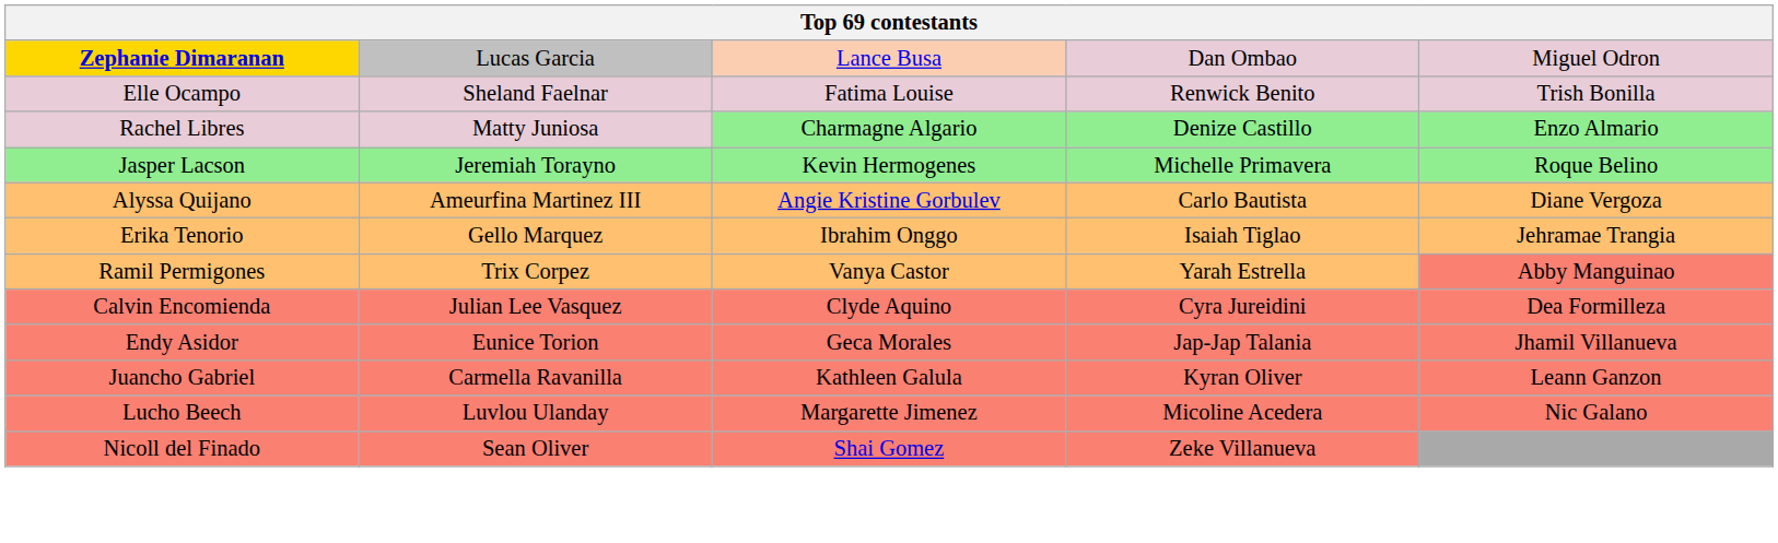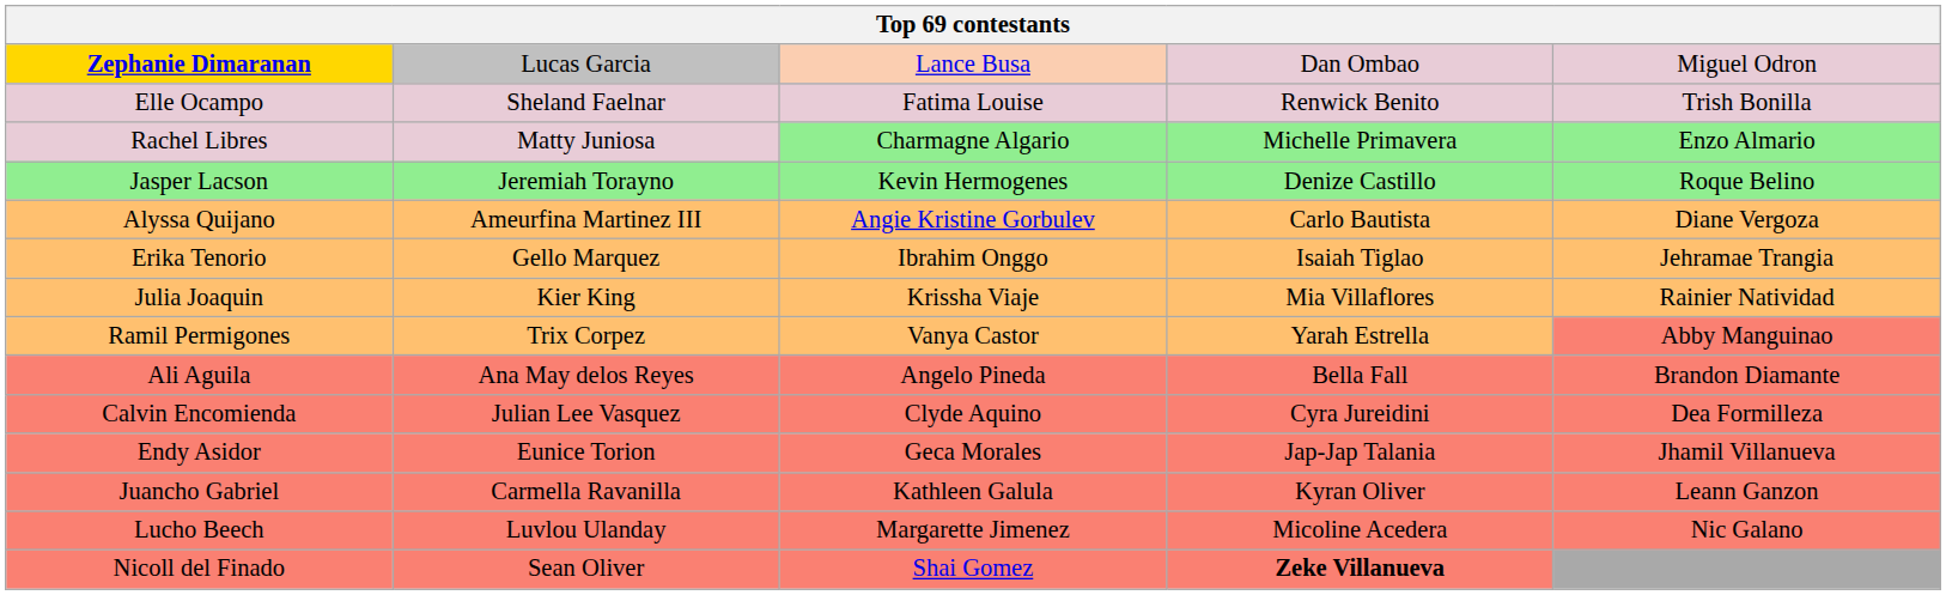 <table class="wikitable" style="text-align:center; width:100%;">
 <tr>
 <th colspan="5" scope="col" style="width:100%">Top 69 contestants</th>
 </tr>
 <tr>
 <td style="background:gold;" width="10%"><strong><a href='#'>Zephanie Dimaranan</a></strong></td>
 <td style="background:silver;" width="10%">Lucas Garcia</td>
 <td style="background:#FBCEB1;" width="10%"><a href='#'>Lance Busa</a></td>
 <td style="background:#E8CCD7;" width="10%">Dan Ombao</td>
 <td style="background:#E8CCD7;" width="10%">Miguel Odron</td>
 </tr>
 <tr>
 <td style="background:#E8CCD7;">Elle Ocampo</td>
 <td style="background:#E8CCD7;">Sheland Faelnar</td>
 <td style="background:#E8CCD7;">Fatima Louise</td>
 <td style="background:#E8CCD7;">Renwick Benito</td>
 <td style="background:#E8CCD7;">Trish Bonilla</td>
 </tr>
 <tr>
 <td style="background:#E8CCD7;">Rachel Libres</td>
 <td style="background:#E8CCD7;">Matty Juniosa</td>
 <td style="background:#90EE90;">Charmagne Algario</td>
-<td style="background:#90EE90;">Denize Castillo</td>
+<td style="background:#90EE90;">Michelle Primavera</td>
 <td style="background:#90EE90;">Enzo Almario</td>
 </tr>
 <tr>
 <td style="background:#90EE90;">Jasper Lacson</td>
 <td style="background:#90EE90;">Jeremiah Torayno</td>
 <td style="background:#90EE90;">Kevin Hermogenes</td>
-<td style="background:#90EE90;">Michelle Primavera</td>
+<td style="background:#90EE90;">Denize Castillo</td>
 <td style="background:#90EE90;">Roque Belino</td>
 </tr>
 <tr>
 <td style="background:#FFC06F;">Alyssa Quijano</td>
 <td style="background:#FFC06F;">Ameurfina Martinez III</td>
 <td style="background:#FFC06F;"><a href='#'>Angie Kristine Gorbulev</a></td>
 <td style="background:#FFC06F;">Carlo Bautista</td>
 <td style="background:#FFC06F;">Diane Vergoza</td>
 </tr>
 <tr>
 <td style="background:#FFC06F;">Erika Tenorio</td>
 <td style="background:#FFC06F;">Gello Marquez</td>
 <td style="background:#FFC06F;">Ibrahim Onggo</td>
 <td style="background:#FFC06F;">Isaiah Tiglao</td>
 <td style="background:#FFC06F;">Jehramae Trangia</td>
 </tr>
 <tr>
+<td style="background:#FFC06F;">Julia Joaquin</td>
+<td style="background:#FFC06F;">Kier King</td>
+<td style="background:#FFC06F;">Krissha Viaje</td>
+<td style="background:#FFC06F;">Mia Villaflores</td>
+<td style="background:#FFC06F;">Rainier Natividad</td>
+</tr>
+<tr>
 <td style="background:#FFC06F;">Ramil Permigones</td>
 <td style="background:#FFC06F;">Trix Corpez</td>
 <td style="background:#FFC06F;">Vanya Castor</td>
 <td style="background:#FFC06F;">Yarah Estrella</td>
 <td style="background:salmon;">Abby Manguinao</td>
+</tr>
+<tr>
+<td style="background:salmon;">Ali Aguila</td>
+<td style="background:salmon;">Ana May delos Reyes</td>
+<td style="background:salmon;">Angelo Pineda</td>
+<td style="background:salmon;">Bella Fall</td>
+<td style="background:salmon;">Brandon Diamante</td>
 </tr>
 <tr>
 <td style="background:salmon;">Calvin Encomienda</td>
 <td style="background:salmon;">Julian Lee Vasquez</td>
 <td style="background:salmon;">Clyde Aquino</td>
 <td style="background:salmon;">Cyra Jureidini</td>
 <td style="background:salmon;">Dea Formilleza</td>
 </tr>
 <tr>
 <td style="background:salmon;">Endy Asidor</td>
 <td style="background:salmon;">Eunice Torion</td>
 <td style="background:salmon;">Geca Morales</td>
 <td style="background:salmon;">Jap-Jap Talania</td>
 <td style="background:salmon;">Jhamil Villanueva</td>
 </tr>
 <tr>
 <td style="background:salmon;">Juancho Gabriel</td>
 <td style="background:salmon;">Carmella Ravanilla</td>
 <td style="background:salmon;">Kathleen Galula</td>
 <td style="background:salmon;">Kyran Oliver</td>
 <td style="background:salmon;">Leann Ganzon</td>
 </tr>
 <tr>
 <td style="background:salmon;">Lucho Beech</td>
 <td style="background:salmon;">Luvlou Ulanday</td>
 <td style="background:salmon;">Margarette Jimenez</td>
 <td style="background:salmon;">Micoline Acedera</td>
 <td style="background:salmon;">Nic Galano</td>
 </tr>
 <tr>
 <td style="background:salmon;">Nicoll del Finado</td>
 <td style="background:salmon;">Sean Oliver</td>
 <td style="background:salmon;"><a href='#'>Shai Gomez</a></td>
-<td style="background:salmon;">Zeke Villanueva</td>
+<td style="background:salmon;"><strong>Zeke Villanueva</strong></td>
 <td style="background:darkgray;"></td>
 </tr>
 </table>
